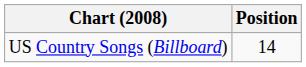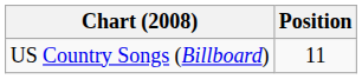 <table class="wikitable sortable">
 <tr>
 <th scope="col">Chart (2008)</th>
 <th scope="col">Position</th>
 </tr>
 <tr>
 <td>US <a href='#'>Country Songs</a> (<em><a href='#'>Billboard</a></em>)</td>
-<td align="center">14</td>
+<td align="center">11</td>
 </tr>
 </table>
